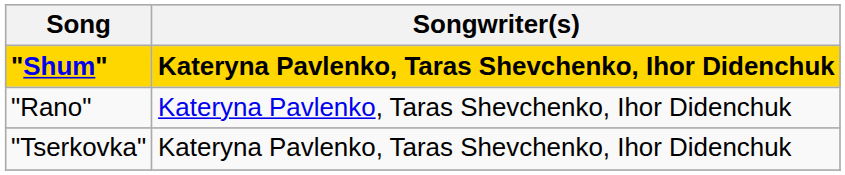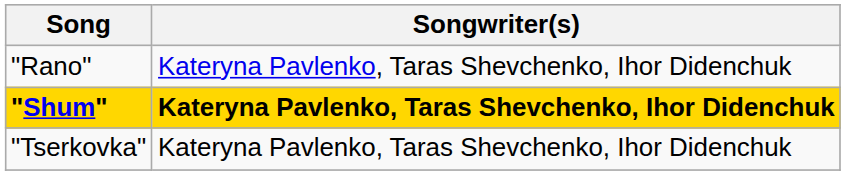 <table class="sortable wikitable" style="margin: 1em auto 1em auto; text-align:center">
 <tr>
 <th>Song</th>
 <th>Songwriter(s)</th>
+</tr>
+<tr>
+<td align="left">"Rano" </td>
+<td align="left"><a href='#'>Kateryna Pavlenko</a>, Taras Shevchenko, Ihor Didenchuk</td>
 </tr>
 <tr style="font-weight:bold; background:gold;">
 <td align="left">"<a href='#'>Shum</a>" </td>
 <td align="left">Kateryna Pavlenko, Taras Shevchenko, Ihor Didenchuk</td>
 </tr>
 <tr>
-<td align="left">"Rano" </td>
-<td align="left"><a href='#'>Kateryna Pavlenko</a>, Taras Shevchenko, Ihor Didenchuk</td>
-</tr>
-<tr>
 <td align="left">"Tserkovka" </td>
 <td align="left">Kateryna Pavlenko, Taras Shevchenko, Ihor Didenchuk</td>
 </tr>
 </table>
